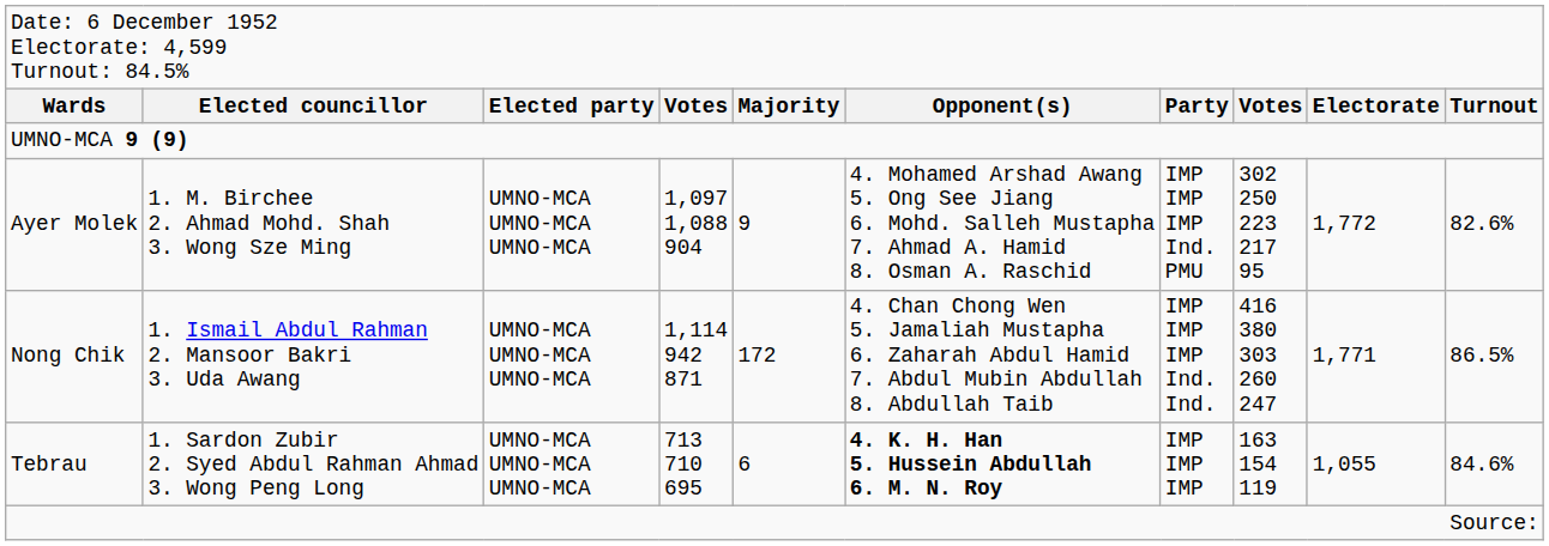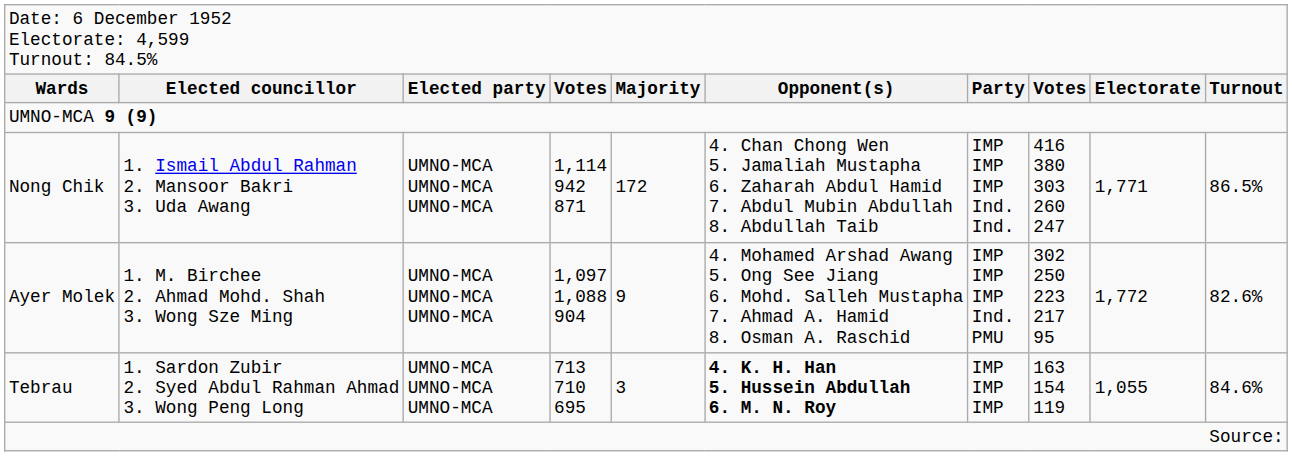 <table class=wikitable>
 <tr>
 <td colspan=10>Date: 6 December 1952<br>Electorate: 4,599 <br>Turnout: 84.5%</td>
 </tr>
 <tr>
 <th>Wards</th>
 <th>Elected councillor</th>
 <th>Elected party</th>
 <th>Votes</th>
 <th>Majority</th>
 <th>Opponent(s)</th>
 <th>Party</th>
 <th>Votes</th>
 <th>Electorate</th>
 <th>Turnout</th>
 </tr>
 <tr>
 <td colspan=10>UMNO-MCA <strong>9 (9)</strong> </td>
 </tr>
 <tr>
+<td>Nong Chik</td>
+<td>1. <a href='#'>Ismail Abdul Rahman</a><br>2. Mansoor Bakri<br>3. Uda Awang</td>
+<td>UMNO-MCA<br>UMNO-MCA<br>UMNO-MCA</td>
+<td>1,114<br>942<br>871</td>
+<td>172</td>
+<td>4. Chan Chong Wen<br>5. Jamaliah Mustapha<br>6. Zaharah Abdul Hamid<br>7. Abdul Mubin Abdullah<br>8. Abdullah Taib</td>
+<td>IMP<br>IMP<br>IMP<br>Ind.<br>Ind.</td>
+<td>416<br>380<br>303<br>260<br>247</td>
+<td>1,771</td>
+<td>86.5%</td>
+</tr>
+<tr>
 <td>Ayer Molek</td>
 <td>1. M. Birchee<br>2. Ahmad Mohd. Shah<br>3. Wong Sze Ming</td>
 <td>UMNO-MCA<br>UMNO-MCA<br>UMNO-MCA</td>
 <td>1,097<br>1,088<br>904</td>
 <td>9</td>
 <td>4. Mohamed Arshad Awang<br>5. Ong See Jiang<br>6. Mohd. Salleh Mustapha<br>7. Ahmad A. Hamid<br>8. Osman A. Raschid</td>
 <td>IMP<br>IMP<br>IMP<br>Ind.<br>PMU</td>
 <td>302<br>250<br>223<br>217<br>95</td>
 <td>1,772</td>
 <td>82.6%</td>
 </tr>
 <tr>
-<td>Nong Chik</td>
-<td>1. <a href='#'>Ismail Abdul Rahman</a><br>2. Mansoor Bakri<br>3. Uda Awang</td>
-<td>UMNO-MCA<br>UMNO-MCA<br>UMNO-MCA</td>
-<td>1,114<br>942<br>871</td>
-<td>172</td>
-<td>4. Chan Chong Wen<br>5. Jamaliah Mustapha<br>6. Zaharah Abdul Hamid<br>7. Abdul Mubin Abdullah<br>8. Abdullah Taib</td>
-<td>IMP<br>IMP<br>IMP<br>Ind.<br>Ind.</td>
-<td>416<br>380<br>303<br>260<br>247</td>
-<td>1,771</td>
-<td>86.5%</td>
-</tr>
-<tr>
 <td>Tebrau</td>
 <td>1. Sardon Zubir<br>2. Syed Abdul Rahman Ahmad<br>3. Wong Peng Long</td>
 <td>UMNO-MCA<br>UMNO-MCA<br>UMNO-MCA</td>
 <td>713<br>710<br>695</td>
-<td>6</td>
+<td>3</td>
 <td><strong>4. K. H. Han<br>5. Hussein Abdullah<br>6. M. N. Roy</strong></td>
 <td>IMP<br>IMP<br>IMP</td>
 <td>163<br>154<br>119</td>
 <td>1,055</td>
 <td>84.6%</td>
 </tr>
 <tr>
 <td colspan=10 align=right>Source: </td>
 </tr>
 </table>
